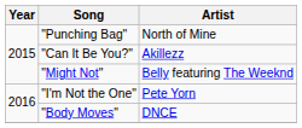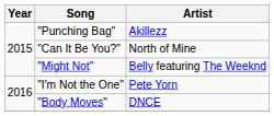 <table class="wikitable sortable">
 <tr>
 <th>Year</th>
 <th>Song</th>
 <th>Artist</th>
 </tr>
 <tr>
 <td rowspan="3">2015</td>
 <td>"Punching Bag"</td>
-<td>North of Mine</td>
+<td><a href='#'>Akillezz</a></td>
 </tr>
 <tr>
 <td>"Can It Be You?"</td>
-<td><a href='#'>Akillezz</a></td>
+<td>North of Mine</td>
 </tr>
 <tr>
 <td>"<a href='#'>Might Not</a>"</td>
 <td><a href='#'>Belly</a> featuring <a href='#'>The Weeknd</a></td>
 </tr>
 <tr>
 <td rowspan="2">2016</td>
 <td>"I'm Not the One"</td>
 <td><a href='#'>Pete Yorn</a></td>
 </tr>
 <tr>
 <td>"<a href='#'>Body Moves</a>"</td>
 <td><a href='#'>DNCE</a></td>
 </tr>
 <tr>
 </tr>
 </table>
